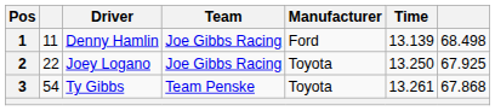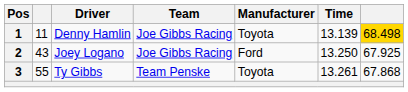 <table class="wikitable" style="font-size:95%">
 <tr>
 <th>Pos</th>
 <th></th>
 <th>Driver</th>
 <th>Team</th>
 <th>Manufacturer</th>
 <th>Time</th>
 <th></th>
 </tr>
 <tr>
 <th>1</th>
 <td>11</td>
 <td><a href='#'>Denny Hamlin</a></td>
 <td><a href='#'>Joe Gibbs Racing</a></td>
-<td>Ford</td>
+<td>Toyota</td>
 <td>13.139</td>
-<td>68.498</td>
+<td style="background: gold;">68.498</td>
 </tr>
 <tr>
 <th>2</th>
-<td>22</td>
+<td>43</td>
 <td><a href='#'>Joey Logano</a></td>
 <td><a href='#'>Joe Gibbs Racing</a></td>
-<td>Toyota</td>
+<td>Ford</td>
 <td>13.250</td>
 <td>67.925</td>
 </tr>
 <tr>
 <th>3</th>
-<td>54</td>
+<td>55</td>
 <td><a href='#'>Ty Gibbs</a></td>
 <td><a href='#'>Team Penske</a></td>
 <td>Toyota</td>
 <td>13.261</td>
 <td>67.868</td>
 </tr>
 <tr>
 <th colspan="7"></th>
 </tr>
 </table>
